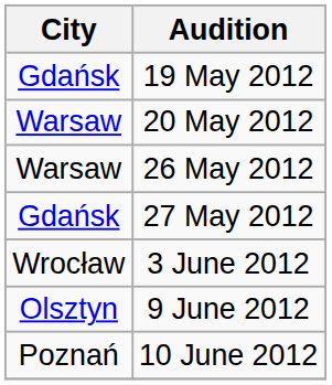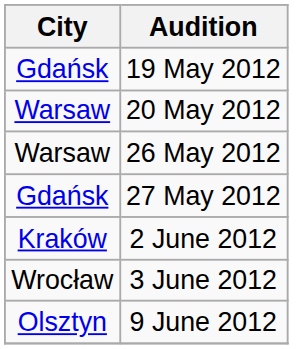 <table class="wikitable" style="font-size:90%; text-align:center">
 <tr>
 <th>City</th>
 <th>Audition</th>
 </tr>
 <tr>
 <td><a href='#'>Gdańsk</a></td>
 <td>19 May 2012</td>
 </tr>
 <tr>
 <td><a href='#'>Warsaw</a></td>
 <td>20 May 2012</td>
 </tr>
 <tr>
 <td>Warsaw</td>
 <td>26 May 2012</td>
 </tr>
 <tr>
 <td><a href='#'>Gdańsk</a></td>
 <td>27 May 2012</td>
 </tr>
 <tr>
+<td><a href='#'>Kraków</a></td>
+<td>2 June 2012</td>
+</tr>
+<tr>
 <td>Wrocław</td>
 <td>3 June 2012</td>
 </tr>
 <tr>
 <td><a href='#'>Olsztyn</a></td>
 <td>9 June 2012</td>
 </tr>
 <tr>
-<td>Poznań</td>
-<td>10 June 2012</td>
-</tr>
-<tr>
 </tr>
 </table>
